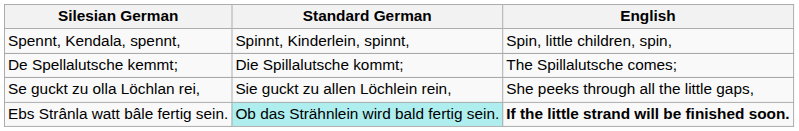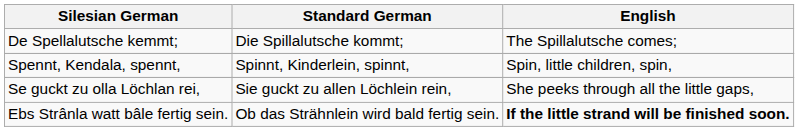 <table class="wikitable">
 <tr>
 <th>Silesian German</th>
 <th>Standard German</th>
 <th>English</th>
 </tr>
 <tr>
-<td>Spennt, Kendala, spennt,</td>
-<td>Spinnt, Kinderlein, spinnt,</td>
-<td>Spin, little children, spin,</td>
+<td>De Spellalutsche kemmt;</td>
+<td>Die Spillalutsche kommt;</td>
+<td>The Spillalutsche comes;</td>
 </tr>
 <tr>
 </tr>
 <tr>
-<td>De Spellalutsche kemmt;</td>
-<td>Die Spillalutsche kommt;</td>
-<td>The Spillalutsche comes;</td>
+<td>Spennt, Kendala, spennt,</td>
+<td>Spinnt, Kinderlein, spinnt,</td>
+<td>Spin, little children, spin,</td>
 </tr>
 <tr>
 </tr>
 <tr>
 <td>Se guckt zu olla Löchlan rei,</td>
 <td>Sie guckt zu allen Löchlein rein,</td>
 <td>She peeks through all the little gaps,</td>
 </tr>
 <tr>
 <td>Ebs Strânla watt bâle fertig sein.</td>
-<td style="background: paleturquoise;">Ob das Strähnlein wird bald fertig sein.</td>
+<td>Ob das Strähnlein wird bald fertig sein.</td>
 <td><strong>If the little strand will be finished soon.</strong></td>
 </tr>
 </table>
